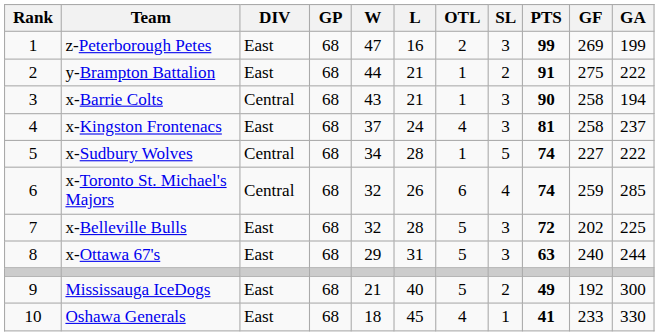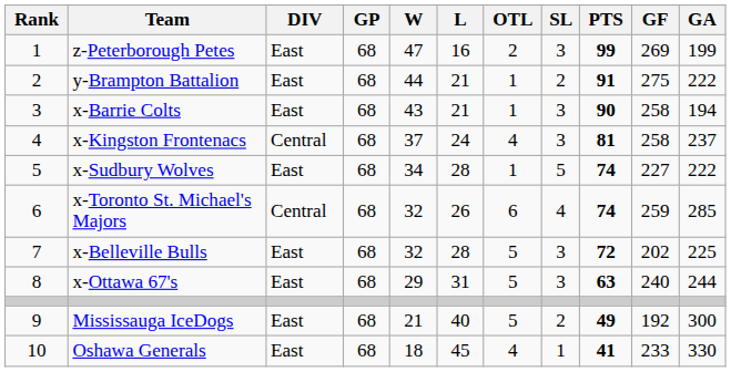 <table class="wikitable sortable" style="text-align:center">
 <tr>
 <th>Rank</th>
 <th width="27.5%">Team</th>
 <th>DIV</th>
 <th width="6.5%">GP</th>
 <th width="6.5%">W</th>
 <th width="6.5%">L</th>
 <th>OTL</th>
 <th>SL</th>
 <th>PTS</th>
 <th width="6.5%">GF</th>
 <th width="6.5%">GA</th>
 </tr>
 <tr>
 <td>1</td>
 <td align=left>z-<a href='#'>Peterborough Petes</a></td>
 <td align=left>East</td>
 <td>68</td>
 <td>47</td>
 <td>16</td>
 <td>2</td>
 <td>3</td>
 <td><strong>99</strong></td>
 <td>269</td>
 <td>199</td>
 </tr>
 <tr>
 <td>2</td>
 <td align=left>y-<a href='#'>Brampton Battalion</a></td>
 <td align=left>East</td>
 <td>68</td>
 <td>44</td>
 <td>21</td>
 <td>1</td>
 <td>2</td>
 <td><strong>91</strong></td>
 <td>275</td>
 <td>222</td>
 </tr>
 <tr>
 <td>3</td>
 <td align=left>x-<a href='#'>Barrie Colts</a></td>
-<td align=left>Central</td>
+<td align=left>East</td>
 <td>68</td>
 <td>43</td>
 <td>21</td>
 <td>1</td>
 <td>3</td>
 <td><strong>90</strong></td>
 <td>258</td>
 <td>194</td>
 </tr>
 <tr>
 <td>4</td>
 <td align=left>x-<a href='#'>Kingston Frontenacs</a></td>
-<td align=left>East</td>
+<td align=left>Central</td>
 <td>68</td>
 <td>37</td>
 <td>24</td>
 <td>4</td>
 <td>3</td>
 <td><strong>81</strong></td>
 <td>258</td>
 <td>237</td>
 </tr>
 <tr>
 <td>5</td>
 <td align=left>x-<a href='#'>Sudbury Wolves</a></td>
-<td align=left>Central</td>
+<td align=left>East</td>
 <td>68</td>
 <td>34</td>
 <td>28</td>
 <td>1</td>
 <td>5</td>
 <td><strong>74</strong></td>
 <td>227</td>
 <td>222</td>
 </tr>
 <tr>
 <td>6</td>
 <td align=left>x-<a href='#'>Toronto St. Michael's Majors</a></td>
 <td align=left>Central</td>
 <td>68</td>
 <td>32</td>
 <td>26</td>
 <td>6</td>
 <td>4</td>
 <td><strong>74</strong></td>
 <td>259</td>
 <td>285</td>
 </tr>
 <tr>
 <td>7</td>
 <td align=left>x-<a href='#'>Belleville Bulls</a></td>
 <td align=left>East</td>
 <td>68</td>
 <td>32</td>
 <td>28</td>
 <td>5</td>
 <td>3</td>
 <td><strong>72</strong></td>
 <td>202</td>
 <td>225</td>
 </tr>
 <tr>
 <td>8</td>
 <td align=left>x-<a href='#'>Ottawa 67's</a></td>
 <td align=left>East</td>
 <td>68</td>
 <td>29</td>
 <td>31</td>
 <td>5</td>
 <td>3</td>
 <td><strong>63</strong></td>
 <td>240</td>
 <td>244</td>
 </tr>
 <tr style="background-color:#cccccc;">
 <td></td>
 <td></td>
 <td></td>
 <td></td>
 <td></td>
 <td></td>
 <td></td>
 <td></td>
 <td></td>
 <td></td>
 <td></td>
 </tr>
 <tr>
 <td>9</td>
 <td align=left><a href='#'>Mississauga IceDogs</a></td>
 <td align=left>East</td>
 <td>68</td>
 <td>21</td>
 <td>40</td>
 <td>5</td>
 <td>2</td>
 <td><strong>49</strong></td>
 <td>192</td>
 <td>300</td>
 </tr>
 <tr>
 <td>10</td>
 <td align=left><a href='#'>Oshawa Generals</a></td>
 <td align=left>East</td>
 <td>68</td>
 <td>18</td>
 <td>45</td>
 <td>4</td>
 <td>1</td>
 <td><strong>41</strong></td>
 <td>233</td>
 <td>330</td>
 </tr>
 </table>
